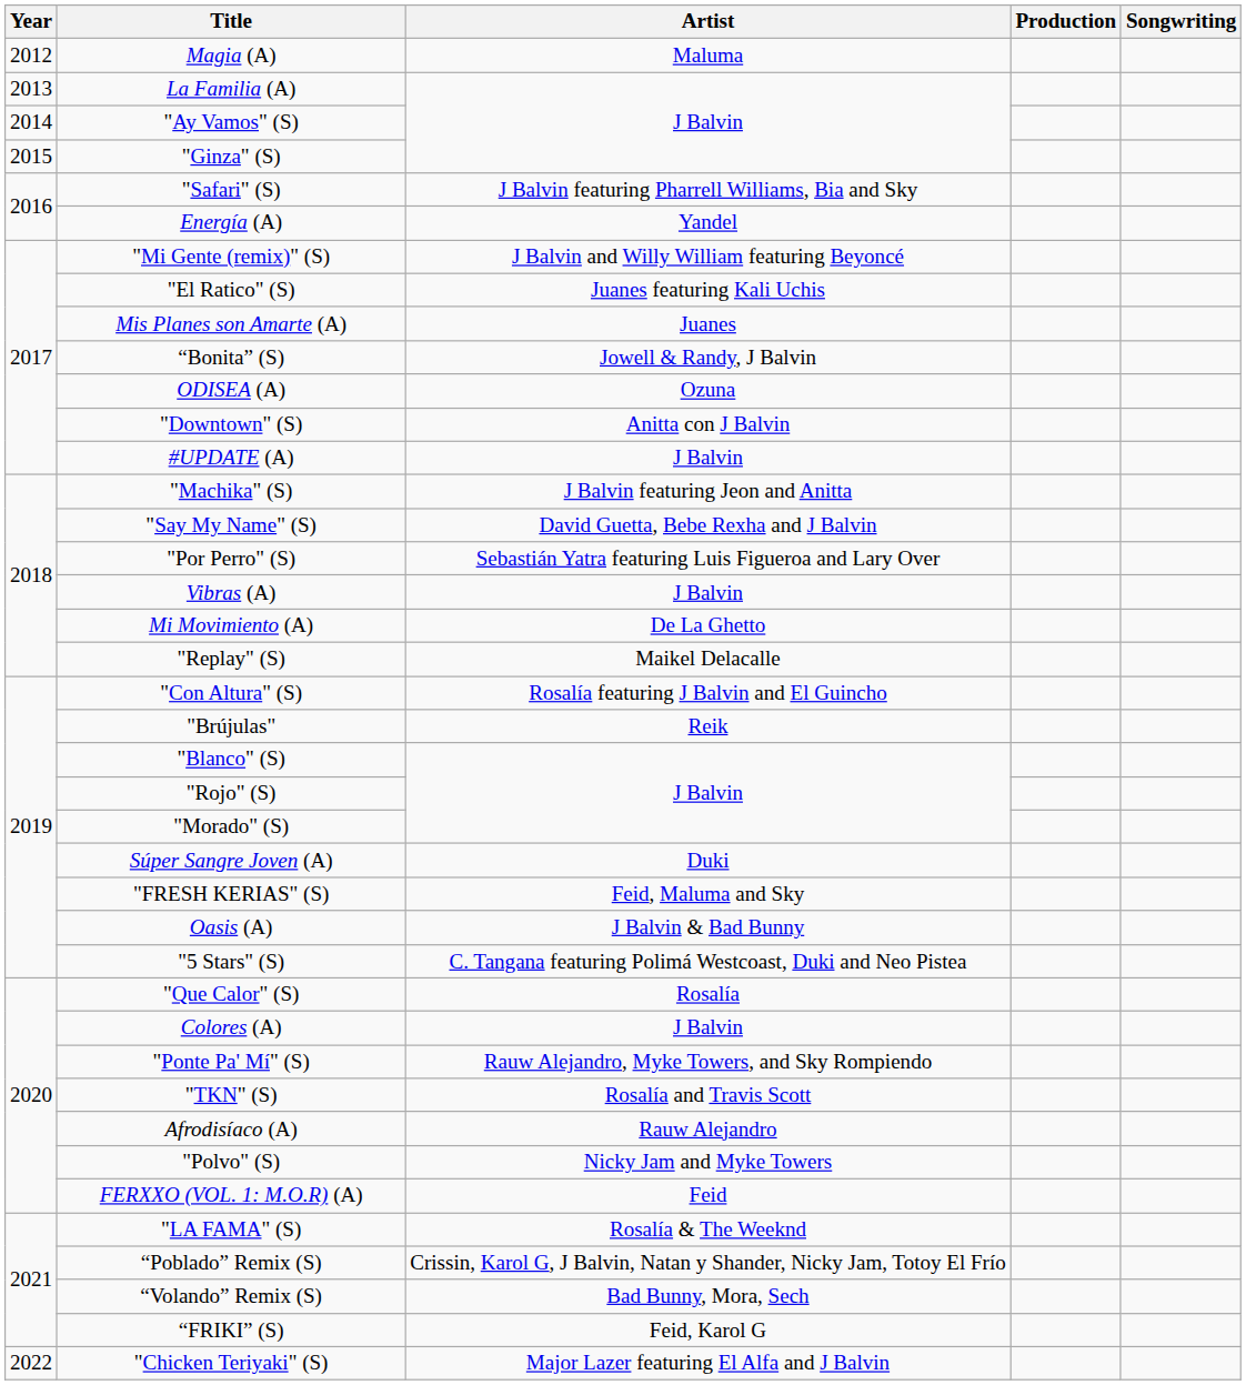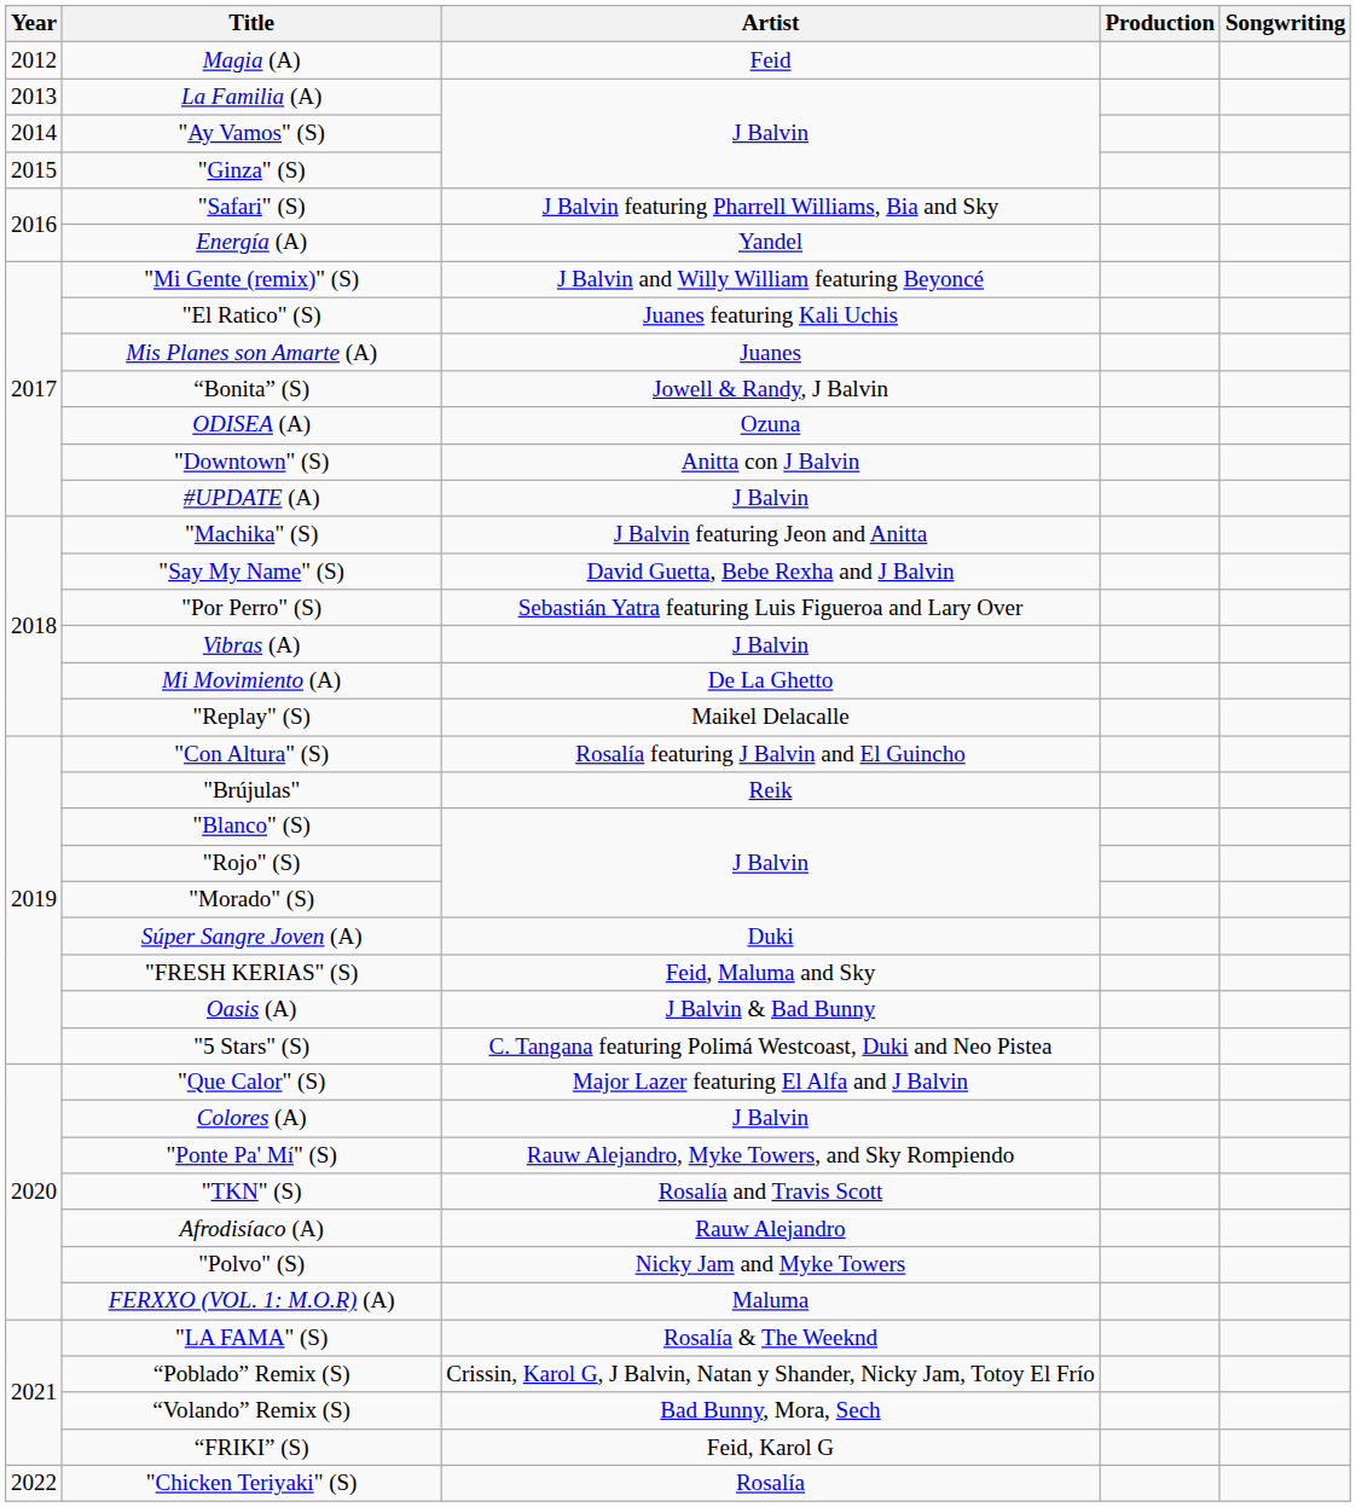 <table style="text-align:center;" class="wikitable plainrowheaders">
 <tr>
 <th scope="col">Year</th>
 <th scope="col" style="width:16em;">Title</th>
 <th scope="col">Artist</th>
 <th scope="col">Production</th>
 <th scope="col">Songwriting</th>
 </tr>
 <tr>
 <td>2012</td>
 <td><em><a href='#'>Magia</a></em> (A)</td>
-<td><a href='#'>Maluma</a></td>
+<td><a href='#'>Feid</a></td>
 <td></td>
 <td></td>
 </tr>
 <tr>
 <td>2013</td>
 <td><em><a href='#'>La Familia</a></em> (A)</td>
 <td rowspan="3"><a href='#'>J Balvin</a></td>
 <td></td>
 <td></td>
 </tr>
 <tr>
 <td>2014</td>
 <td>"<a href='#'>Ay Vamos</a>" (S)</td>
 <td></td>
 <td></td>
 </tr>
 <tr>
 <td>2015</td>
 <td>"<a href='#'>Ginza</a>" (S)</td>
 <td></td>
 <td></td>
 </tr>
 <tr>
 <td rowspan="2">2016</td>
 <td>"<a href='#'>Safari</a>" (S)</td>
 <td><a href='#'>J Balvin</a> featuring <a href='#'>Pharrell Williams</a>, <a href='#'>Bia</a> and Sky</td>
 <td></td>
 <td></td>
 </tr>
 <tr>
 <td><em><a href='#'>Energía</a></em> (A)</td>
 <td><a href='#'>Yandel</a></td>
 <td></td>
 <td></td>
 </tr>
 <tr>
 <td rowspan="7">2017</td>
 <td>"<a href='#'>Mi Gente (remix)</a>" (S)</td>
 <td><a href='#'>J Balvin</a> and <a href='#'>Willy William</a> featuring <a href='#'>Beyoncé</a></td>
 <td></td>
 <td></td>
 </tr>
 <tr>
 <td>"El Ratico" (S)</td>
 <td><a href='#'>Juanes</a> featuring <a href='#'>Kali Uchis</a></td>
 <td></td>
 <td></td>
 </tr>
 <tr>
 <td><em><a href='#'>Mis Planes son Amarte</a></em> (A)</td>
 <td><a href='#'>Juanes</a></td>
 <td></td>
 <td></td>
 </tr>
 <tr>
 <td>“Bonita” (S)</td>
 <td><a href='#'>Jowell & Randy</a>, J Balvin</td>
 <td></td>
 <td></td>
 </tr>
 <tr>
 <td><em><a href='#'>ODISEA</a></em> (A)</td>
 <td><a href='#'>Ozuna</a></td>
 <td></td>
 <td></td>
 </tr>
 <tr>
 <td>"<a href='#'>Downtown</a>" (S)</td>
 <td><a href='#'>Anitta</a> con <a href='#'>J Balvin</a></td>
 <td></td>
 <td></td>
 </tr>
 <tr>
 <td><em><a href='#'>#UPDATE</a></em> (A)</td>
 <td><a href='#'>J Balvin</a></td>
 <td></td>
 <td></td>
 </tr>
 <tr>
 <td rowspan="6">2018</td>
 <td>"<a href='#'>Machika</a>" (S)</td>
 <td><a href='#'>J Balvin</a> featuring Jeon and <a href='#'>Anitta</a></td>
 <td></td>
 <td></td>
 </tr>
 <tr>
 <td>"<a href='#'>Say My Name</a>" (S)</td>
 <td><a href='#'>David Guetta</a>, <a href='#'>Bebe Rexha</a> and <a href='#'>J Balvin</a></td>
 <td></td>
 <td></td>
 </tr>
 <tr>
 <td>"Por Perro" (S)</td>
 <td><a href='#'>Sebastián Yatra</a> featuring Luis Figueroa and Lary Over</td>
 <td></td>
 <td></td>
 </tr>
 <tr>
 <td><em><a href='#'>Vibras</a></em> (A)</td>
 <td><a href='#'>J Balvin</a></td>
 <td></td>
 <td></td>
 </tr>
 <tr>
 <td><em><a href='#'>Mi Movimiento</a></em> (A)</td>
 <td><a href='#'>De La Ghetto</a></td>
 <td></td>
 <td></td>
 </tr>
 <tr>
 <td>"Replay" (S)</td>
 <td>Maikel Delacalle</td>
 <td></td>
 <td></td>
 </tr>
 <tr>
 <td rowspan="9">2019</td>
 <td>"<a href='#'>Con Altura</a>" (S)</td>
 <td><a href='#'>Rosalía</a> featuring <a href='#'>J Balvin</a> and <a href='#'>El Guincho</a></td>
 <td></td>
 <td></td>
 </tr>
 <tr>
 <td>"Brújulas"</td>
 <td><a href='#'>Reik</a></td>
 <td></td>
 <td></td>
 </tr>
 <tr>
 <td>"<a href='#'>Blanco</a>" (S)</td>
 <td rowspan="3"><a href='#'>J Balvin</a></td>
 <td></td>
 <td></td>
 </tr>
 <tr>
 <td>"Rojo" (S)</td>
 <td></td>
 <td></td>
 </tr>
 <tr>
 <td>"Morado" (S)</td>
 <td></td>
 <td></td>
 </tr>
 <tr>
 <td><em><a href='#'>Súper Sangre Joven</a></em> (A)</td>
 <td><a href='#'>Duki</a></td>
 <td></td>
 <td></td>
 </tr>
 <tr>
 <td>"FRESH KERIAS" (S)</td>
 <td><a href='#'>Feid</a>, <a href='#'>Maluma</a> and Sky</td>
 <td></td>
 <td></td>
 </tr>
 <tr>
 <td><em><a href='#'>Oasis</a></em> (A)</td>
 <td><a href='#'>J Balvin</a> & <a href='#'>Bad Bunny</a></td>
 <td></td>
 <td></td>
 </tr>
 <tr>
 <td>"5 Stars" (S)</td>
 <td><a href='#'>C. Tangana</a> featuring Polimá Westcoast, <a href='#'>Duki</a> and Neo Pistea</td>
 <td></td>
 <td></td>
 </tr>
 <tr>
 <td rowspan="7">2020</td>
 <td>"<a href='#'>Que Calor</a>" (S)</td>
-<td><a href='#'>Rosalía</a></td>
+<td><a href='#'>Major Lazer</a> featuring <a href='#'>El Alfa</a> and <a href='#'>J Balvin</a></td>
 <td></td>
 <td></td>
 </tr>
 <tr>
 <td><em><a href='#'>Colores</a></em> (A)</td>
 <td><a href='#'>J Balvin</a></td>
 <td></td>
 <td></td>
 </tr>
 <tr>
 <td>"<a href='#'>Ponte Pa' Mí</a>" (S)</td>
 <td><a href='#'>Rauw Alejandro</a>, <a href='#'>Myke Towers</a>, and Sky Rompiendo</td>
 <td></td>
 <td></td>
 </tr>
 <tr>
 <td>"<a href='#'>TKN</a>" (S)</td>
 <td><a href='#'>Rosalía</a> and <a href='#'>Travis Scott</a></td>
 <td></td>
 <td></td>
 </tr>
 <tr>
 <td><em>Afrodisíaco</em> (A)</td>
 <td><a href='#'>Rauw Alejandro</a></td>
 <td></td>
 <td></td>
 </tr>
 <tr>
 <td>"Polvo" (S)</td>
 <td><a href='#'>Nicky Jam</a> and <a href='#'>Myke Towers</a></td>
 <td></td>
 <td></td>
 </tr>
 <tr>
 <td><em><a href='#'>FERXXO (VOL. 1: M.O.R)</a></em> (A)</td>
-<td><a href='#'>Feid</a></td>
+<td><a href='#'>Maluma</a></td>
 <td></td>
 <td></td>
 </tr>
 <tr>
 <td rowspan="4">2021</td>
 <td>"<a href='#'>LA FAMA</a>" (S)</td>
 <td><a href='#'>Rosalía</a> & <a href='#'>The Weeknd</a></td>
 <td></td>
 <td></td>
 </tr>
 <tr>
 <td>“Poblado” Remix (S)</td>
 <td>Crissin, <a href='#'>Karol G</a>, J Balvin, Natan y Shander, Nicky Jam, Totoy El Frío</td>
 <td></td>
 <td></td>
 </tr>
 <tr>
 <td>“Volando” Remix (S)</td>
 <td><a href='#'>Bad Bunny</a>, Mora, <a href='#'>Sech</a></td>
 <td></td>
 <td></td>
 </tr>
 <tr>
 <td>“FRIKI” (S)</td>
 <td>Feid, Karol G</td>
 <td></td>
 <td></td>
 </tr>
 <tr>
 <td>2022</td>
 <td>"<a href='#'>Chicken Teriyaki</a>" (S)</td>
-<td><a href='#'>Major Lazer</a> featuring <a href='#'>El Alfa</a> and <a href='#'>J Balvin</a></td>
+<td><a href='#'>Rosalía</a></td>
 <td></td>
 <td></td>
 </tr>
 </table>
